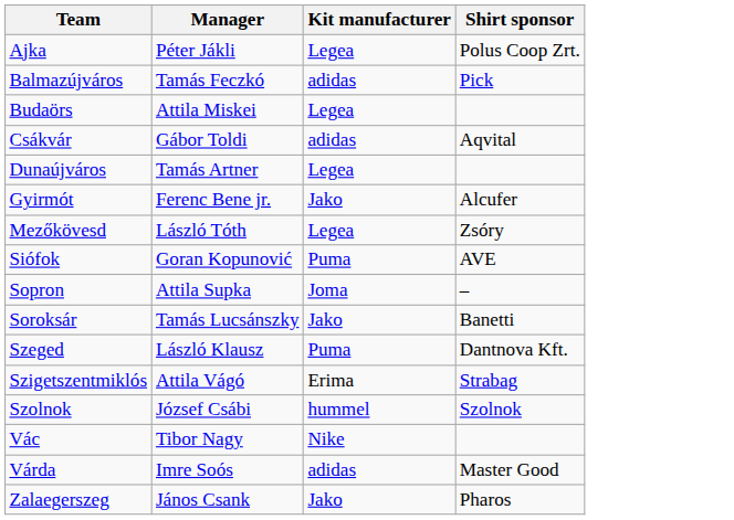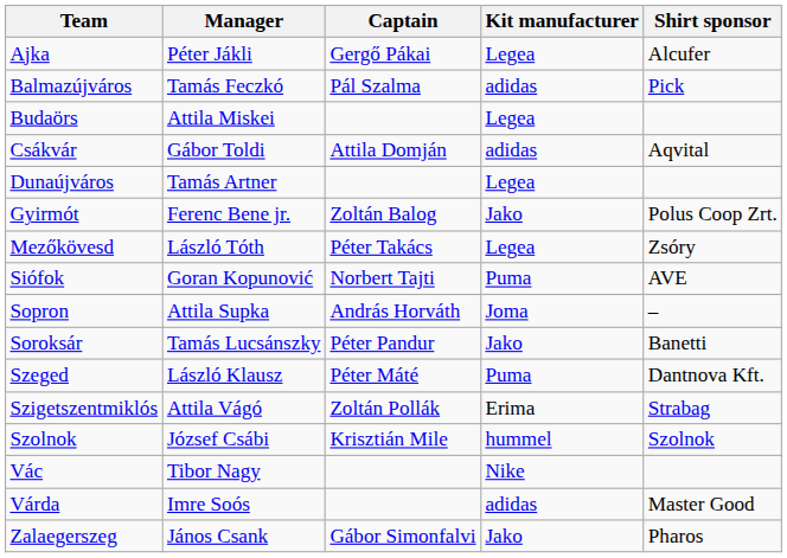 <table class="wikitable sortable">
 <tr>
 <th>Team</th>
 <th>Manager</th>
+<th>Captain</th>
 <th>Kit manufacturer</th>
 <th>Shirt sponsor</th>
 </tr>
 <tr>
 <td><a href='#'>Ajka</a></td>
 <td> <a href='#'>Péter Jákli</a></td>
+<td> <a href='#'>Gergő Pákai</a></td>
 <td><a href='#'>Legea</a></td>
-<td>Polus Coop Zrt.</td>
+<td>Alcufer</td>
 </tr>
 <tr>
 <td><a href='#'>Balmazújváros</a></td>
 <td> <a href='#'>Tamás Feczkó</a></td>
+<td> <a href='#'>Pál Szalma</a></td>
 <td><a href='#'>adidas</a></td>
 <td><a href='#'>Pick</a></td>
 </tr>
 <tr>
 <td><a href='#'>Budaörs</a></td>
 <td> <a href='#'>Attila Miskei</a></td>
+<td></td>
 <td><a href='#'>Legea</a></td>
 <td></td>
 </tr>
 <tr>
 <td><a href='#'>Csákvár</a></td>
 <td> <a href='#'>Gábor Toldi</a></td>
+<td> <a href='#'>Attila Domján</a></td>
 <td><a href='#'>adidas</a></td>
 <td>Aqvital</td>
 </tr>
 <tr>
 <td><a href='#'>Dunaújváros</a></td>
 <td> <a href='#'>Tamás Artner</a></td>
+<td></td>
 <td><a href='#'>Legea</a></td>
 <td></td>
 </tr>
 <tr>
 <td><a href='#'>Gyirmót</a></td>
 <td> <a href='#'>Ferenc Bene jr.</a></td>
+<td> <a href='#'>Zoltán Balog</a></td>
 <td><a href='#'>Jako</a></td>
-<td>Alcufer</td>
+<td>Polus Coop Zrt.</td>
 </tr>
 <tr>
 <td><a href='#'>Mezőkövesd</a></td>
 <td> <a href='#'>László Tóth</a></td>
+<td> <a href='#'>Péter Takács</a></td>
 <td><a href='#'>Legea</a></td>
 <td>Zsóry</td>
 </tr>
 <tr>
 <td><a href='#'>Siófok</a></td>
 <td> <a href='#'>Goran Kopunović</a></td>
+<td> <a href='#'>Norbert Tajti</a></td>
 <td><a href='#'>Puma</a></td>
 <td>AVE</td>
 </tr>
 <tr>
 <td><a href='#'>Sopron</a></td>
 <td> <a href='#'>Attila Supka</a></td>
+<td> <a href='#'>András Horváth</a></td>
 <td><a href='#'>Joma</a></td>
 <td>–</td>
 </tr>
 <tr>
 <td><a href='#'>Soroksár</a></td>
 <td> <a href='#'>Tamás Lucsánszky</a></td>
+<td> <a href='#'>Péter Pandur</a></td>
 <td><a href='#'>Jako</a></td>
 <td>Banetti</td>
 </tr>
 <tr>
 <td><a href='#'>Szeged</a></td>
 <td> <a href='#'>László Klausz</a></td>
+<td> <a href='#'>Péter Máté</a></td>
 <td><a href='#'>Puma</a></td>
 <td>Dantnova Kft.</td>
 </tr>
 <tr>
 <td><a href='#'>Szigetszentmiklós</a></td>
 <td> <a href='#'>Attila Vágó</a></td>
+<td> <a href='#'>Zoltán Pollák</a></td>
 <td>Erima</td>
 <td><a href='#'>Strabag</a></td>
 </tr>
 <tr>
 <td><a href='#'>Szolnok</a></td>
 <td> <a href='#'>József Csábi</a></td>
+<td> <a href='#'>Krisztián Mile</a></td>
 <td><a href='#'>hummel</a></td>
 <td><a href='#'>Szolnok</a></td>
 </tr>
 <tr>
 <td><a href='#'>Vác</a></td>
 <td> <a href='#'>Tibor Nagy</a></td>
+<td></td>
 <td><a href='#'>Nike</a></td>
 <td></td>
 </tr>
 <tr>
 <td><a href='#'>Várda</a></td>
 <td> <a href='#'>Imre Soós</a></td>
+<td></td>
 <td><a href='#'>adidas</a></td>
 <td>Master Good</td>
 </tr>
 <tr>
 <td><a href='#'>Zalaegerszeg</a></td>
 <td> <a href='#'>János Csank</a></td>
+<td> <a href='#'>Gábor Simonfalvi</a></td>
 <td><a href='#'>Jako</a></td>
 <td>Pharos</td>
 </tr>
 </table>
